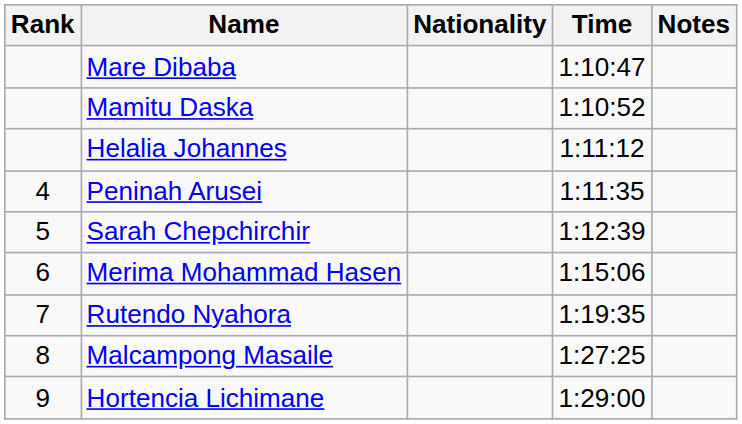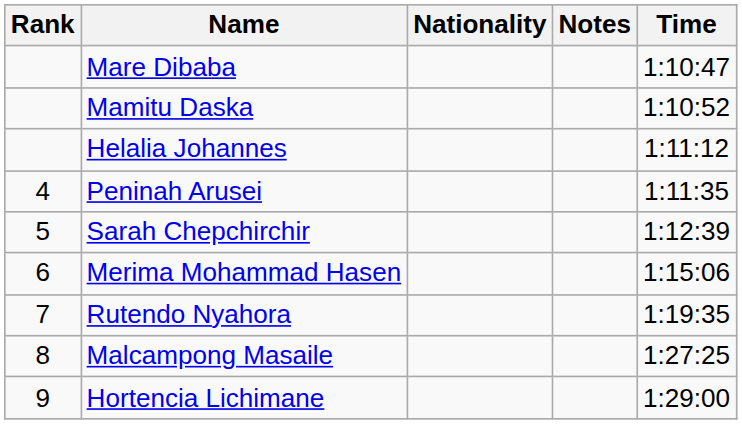 <table class="wikitable sortable" style="text-align:center">
 <tr>
 <th>Rank</th>
 <th>Name</th>
 <th>Nationality</th>
+<th>Notes</th>
 <th>Time</th>
-<th>Notes</th>
 </tr>
 <tr>
 <td></td>
 <td align=left><a href='#'>Mare Dibaba</a></td>
 <td align=left></td>
+<td></td>
 <td>1:10:47</td>
-<td></td>
 </tr>
 <tr>
 <td></td>
 <td align=left><a href='#'>Mamitu Daska</a></td>
 <td align=left></td>
+<td></td>
 <td>1:10:52</td>
-<td></td>
 </tr>
 <tr>
 <td></td>
 <td align=left><a href='#'>Helalia Johannes</a></td>
 <td align=left></td>
+<td></td>
 <td>1:11:12</td>
-<td></td>
 </tr>
 <tr>
 <td>4</td>
 <td align=left><a href='#'>Peninah Arusei</a></td>
 <td align=left></td>
+<td></td>
 <td>1:11:35</td>
-<td></td>
 </tr>
 <tr>
 <td>5</td>
 <td align=left><a href='#'>Sarah Chepchirchir</a></td>
 <td align=left></td>
+<td></td>
 <td>1:12:39</td>
-<td></td>
 </tr>
 <tr>
 <td>6</td>
 <td align=left><a href='#'>Merima Mohammad Hasen</a></td>
 <td align=left></td>
+<td></td>
 <td>1:15:06</td>
-<td></td>
 </tr>
 <tr>
 <td>7</td>
 <td align=left><a href='#'>Rutendo Nyahora</a></td>
 <td align=left></td>
+<td></td>
 <td>1:19:35</td>
-<td></td>
 </tr>
 <tr>
 <td>8</td>
 <td align=left><a href='#'>Malcampong Masaile</a></td>
 <td align=left></td>
+<td></td>
 <td>1:27:25</td>
-<td></td>
 </tr>
 <tr>
 <td>9</td>
 <td align=left><a href='#'>Hortencia Lichimane</a></td>
 <td align=left></td>
+<td></td>
 <td>1:29:00</td>
-<td></td>
 </tr>
 </table>
